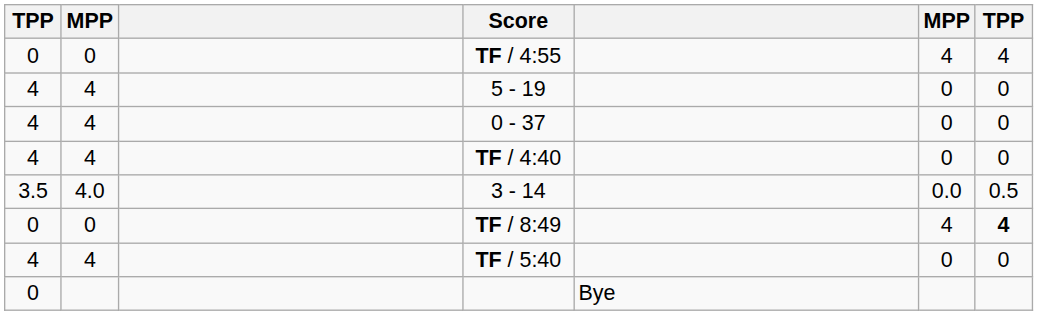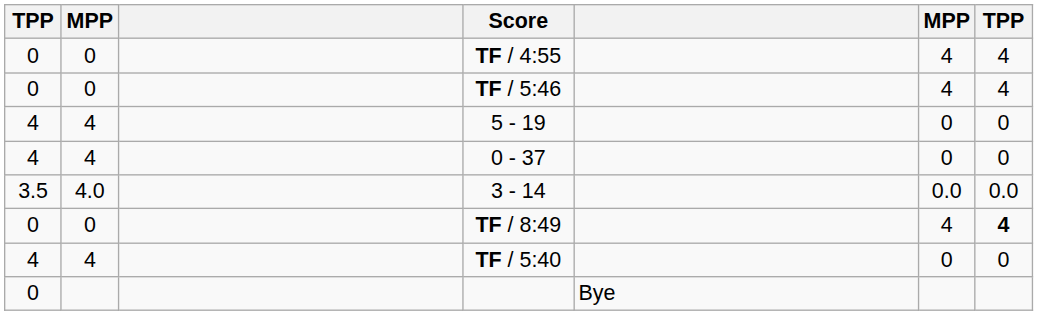 <table class="wikitable" style="text-align: center;" |>
 <tr>
 <th width="35">TPP</th>
 <th width="35">MPP</th>
 <th width="250"></th>
 <th width="75">Score</th>
 <th width="250"></th>
 <th width="35">MPP</th>
 <th width="35">TPP</th>
 </tr>
 <tr>
 <td>0</td>
 <td>0</td>
 <td style="text-align:left;"><strong></strong></td>
 <td><strong>TF</strong> / 4:55</td>
+<td style="text-align:left;"></td>
+<td>4</td>
+<td>4</td>
+</tr>
+<tr>
+<td>0</td>
+<td>0</td>
+<td style="text-align:left;"><strong></strong></td>
+<td><strong>TF</strong> / 5:46</td>
 <td style="text-align:left;"></td>
 <td>4</td>
 <td>4</td>
 </tr>
 <tr>
 <td>4</td>
 <td>4</td>
 <td style="text-align:left;"></td>
 <td>5 - 19</td>
 <td style="text-align:left;"><strong></strong></td>
 <td>0</td>
 <td>0</td>
 </tr>
 <tr>
 <td>4</td>
 <td>4</td>
 <td style="text-align:left;"></td>
 <td>0 - 37</td>
 <td style="text-align:left;"><strong></strong></td>
 <td>0</td>
 <td>0</td>
 </tr>
 <tr>
-<td>4</td>
-<td>4</td>
-<td style="text-align:left;"></td>
-<td><strong>TF</strong> / 4:40</td>
-<td style="text-align:left;"><strong></strong></td>
-<td>0</td>
-<td>0</td>
-</tr>
-<tr>
 <td>3.5</td>
 <td>4.0</td>
 <td style="text-align:left;"></td>
 <td>3 - 14</td>
 <td style="text-align:left;"><strong></strong></td>
 <td>0.0</td>
-<td>0.5</td>
+<td>0.0</td>
 </tr>
 <tr>
 <td>0</td>
 <td>0</td>
 <td style="text-align:left;"><strong></strong></td>
 <td><strong>TF</strong> / 8:49</td>
 <td style="text-align:left;"></td>
 <td>4</td>
 <td><strong>4</strong></td>
 </tr>
 <tr>
 <td>4</td>
 <td>4</td>
 <td style="text-align:left;"></td>
 <td><strong>TF</strong> / 5:40</td>
 <td style="text-align:left;"><strong></strong></td>
 <td>0</td>
 <td>0</td>
 </tr>
 <tr>
 <td>0</td>
 <td></td>
 <td style="text-align:left;"><strong></strong></td>
 <td></td>
 <td style="text-align:left;">Bye</td>
 <td></td>
 <td></td>
 </tr>
 </table>
